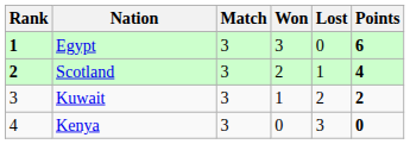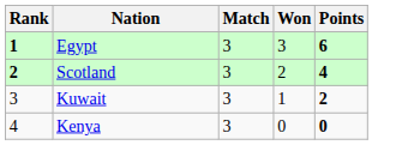 <table class="wikitable">
 <tr>
 <th width=20>Rank</th>
 <th width=150>Nation</th>
 <th width=20>Match</th>
 <th width=20>Won</th>
-<th width=20>Lost</th>
 <th width=20>Points</th>
 </tr>
 <tr bgcolor=ccffcc>
 <td align="left"><strong>1</strong></td>
 <td> <a href='#'>Egypt</a></td>
 <td>3</td>
 <td>3</td>
-<td>0</td>
 <td><strong>6</strong></td>
 </tr>
 <tr bgcolor=ccffcc>
 <td align="left"><strong>2</strong></td>
 <td> <a href='#'>Scotland</a></td>
 <td>3</td>
 <td>2</td>
-<td>1</td>
 <td><strong>4</strong></td>
 </tr>
 <tr>
 <td align="left">3</td>
 <td> <a href='#'>Kuwait</a></td>
 <td>3</td>
 <td>1</td>
-<td>2</td>
 <td><strong>2</strong></td>
 </tr>
 <tr>
 <td align="left">4</td>
 <td> <a href='#'>Kenya</a></td>
 <td>3</td>
 <td>0</td>
-<td>3</td>
 <td><strong>0</strong></td>
 </tr>
 </table>
